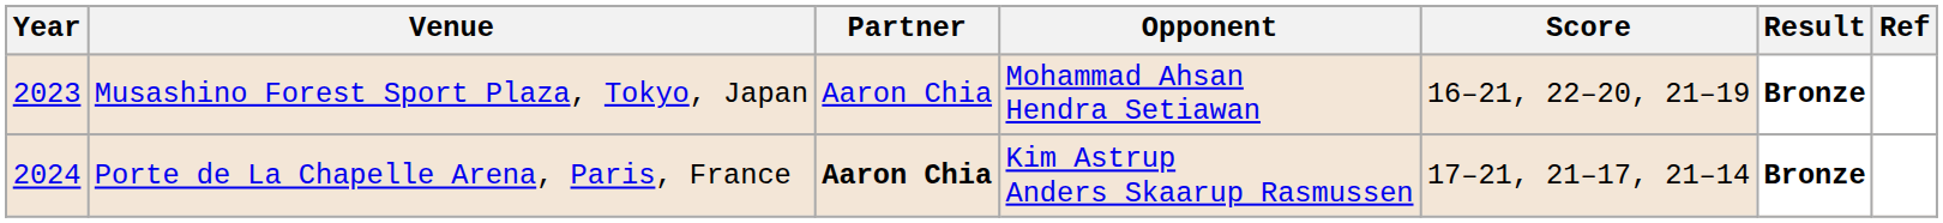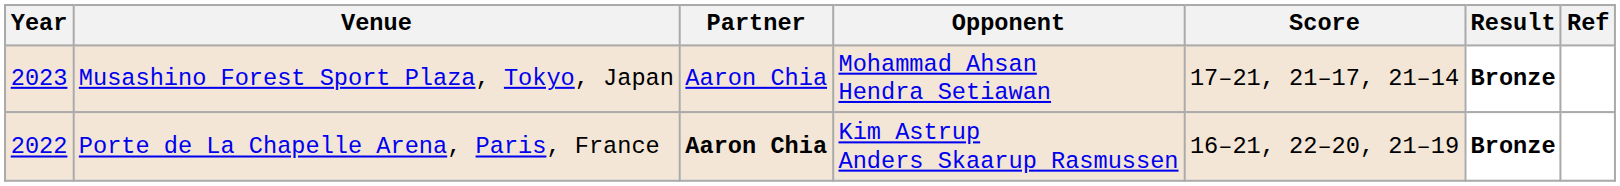 <table class="sortable wikitable" style="font-size: 90%;">
 <tr>
 <th>Year</th>
 <th>Venue</th>
 <th>Partner</th>
 <th>Opponent</th>
 <th>Score</th>
 <th>Result</th>
 <th>Ref</th>
 </tr>
 <tr style="background:#F3E6D7">
 <td align="center"><a href='#'>2023</a></td>
 <td align="left"><a href='#'>Musashino Forest Sport Plaza</a>, <a href='#'>Tokyo</a>, Japan</td>
 <td align="left"> <a href='#'>Aaron Chia</a></td>
 <td align="left"> <a href='#'>Mohammad Ahsan</a><br> <a href='#'>Hendra Setiawan</a></td>
+<td align="left">17–21, 21–17, 21–14</td>
+<td style="text-align:left; background:white"> <strong>Bronze</strong></td>
+<td style="text-align:center; background:white"></td>
+</tr>
+<tr style="background:#F3E6D7">
+<td align="center"><a href='#'>2022</a></td>
+<td align="left"><a href='#'>Porte de La Chapelle Arena</a>, <a href='#'>Paris</a>, France</td>
+<td align="left"><strong> Aaron Chia</strong></td>
+<td align="left"> <a href='#'>Kim Astrup</a><br> <a href='#'>Anders Skaarup Rasmussen</a></td>
 <td align="left">16–21, 22–20, 21–19</td>
 <td style="text-align:left; background:white"> <strong>Bronze</strong></td>
 <td style="text-align:center; background:white"></td>
 </tr>
-<tr style="background:#F3E6D7">
-<td align="center"><a href='#'>2024</a></td>
-<td align="left"><a href='#'>Porte de La Chapelle Arena</a>, <a href='#'>Paris</a>, France</td>
-<td align="left"><strong> Aaron Chia</strong></td>
-<td align="left"> <a href='#'>Kim Astrup</a><br> <a href='#'>Anders Skaarup Rasmussen</a></td>
-<td align="left">17–21, 21–17, 21–14</td>
-<td style="text-align:left; background:white"> <strong>Bronze</strong></td>
-<td style="text-align:center; background:white"></td>
-</tr>
 </table>
